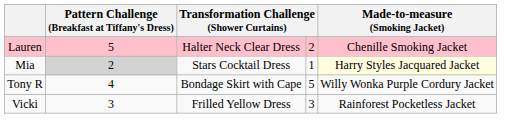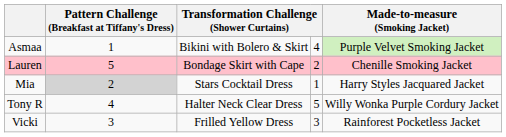 <table class="wikitable" style="text-align:center;">
 <tr>
 <th></th>
 <th>Pattern Challenge<br><small>(Breakfast at Tiffany's Dress)</small></th>
 <th colspan="2">Transformation Challenge<br><small>(Shower Curtains)</small></th>
 <th>Made-to-measure<br><small>(Smoking Jacket)</small></th>
 </tr>
+<tr>
+<td>Asmaa</td>
+<td>1</td>
+<td>Bikini with Bolero & Skirt</td>
+<td>4</td>
+<td style="background:#d0f0c0">Purple Velvet Smoking Jacket</td>
+</tr>
 <tr style="background:pink">
 <td>Lauren</td>
 <td>5</td>
-<td>Halter Neck Clear Dress</td>
+<td>Bondage Skirt with Cape</td>
 <td>2</td>
 <td>Chenille Smoking Jacket</td>
 </tr>
 <tr>
 <td>Mia</td>
 <td style="background: lightgrey;">2</td>
 <td>Stars Cocktail Dress</td>
 <td>1</td>
-<td style="background: lightyellow;">Harry Styles Jacquared Jacket</td>
+<td>Harry Styles Jacquared Jacket</td>
 </tr>
 <tr>
 <td>Tony R</td>
 <td>4</td>
-<td>Bondage Skirt with Cape</td>
+<td>Halter Neck Clear Dress</td>
 <td>5</td>
 <td>Willy Wonka Purple Cordury Jacket</td>
 </tr>
 <tr>
 <td>Vicki</td>
 <td>3</td>
 <td>Frilled Yellow Dress</td>
 <td>3</td>
 <td>Rainforest Pocketless Jacket</td>
 </tr>
 </table>
